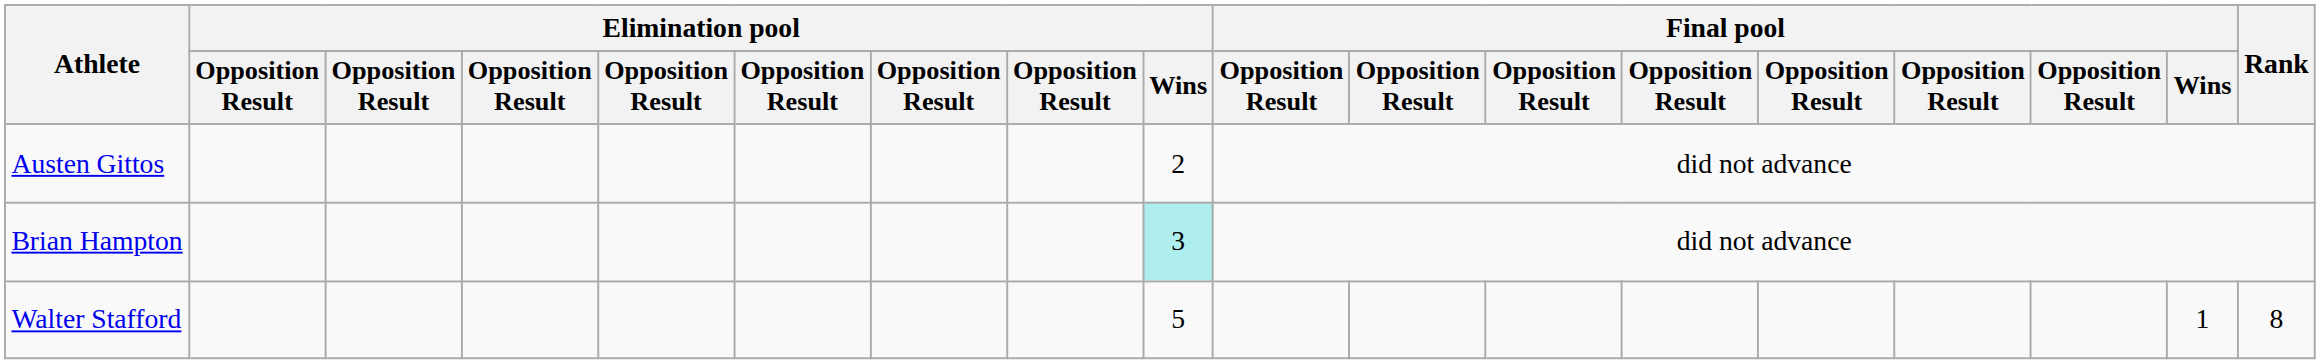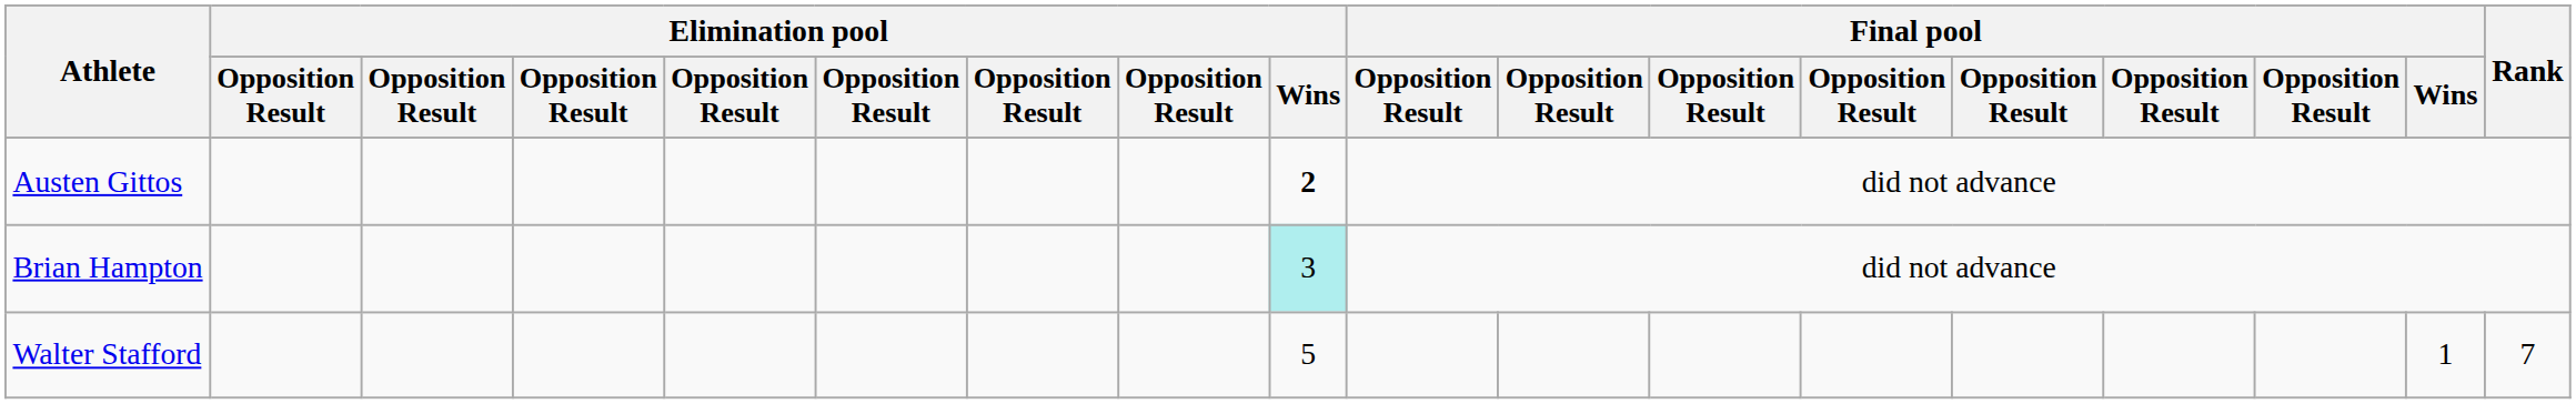 <table class=wikitable style="font-size:90%;text-align:center">
 <tr>
 <th rowspan="2">Athlete</th>
 <th colspan=8>Elimination pool</th>
 <th colspan=8>Final pool</th>
 <th rowspan=2>Rank</th>
 </tr>
 <tr style="font-size:95%">
 <th>Opposition<br>Result</th>
 <th>Opposition<br>Result</th>
 <th>Opposition<br>Result</th>
 <th>Opposition<br>Result</th>
 <th>Opposition<br>Result</th>
 <th>Opposition<br>Result</th>
 <th>Opposition<br>Result</th>
 <th>Wins</th>
 <th>Opposition<br>Result</th>
 <th>Opposition<br>Result</th>
 <th>Opposition<br>Result</th>
 <th>Opposition<br>Result</th>
 <th>Opposition<br>Result</th>
 <th>Opposition<br>Result</th>
 <th>Opposition<br>Result</th>
 <th>Wins</th>
 </tr>
 <tr>
 <td style="text-align:left;"><a href='#'>Austen Gittos</a></td>
 <td><br><strong> </strong></td>
 <td><br><strong> </strong></td>
 <td><br><strong> </strong></td>
 <td><br><strong> </strong></td>
 <td><br><strong> </strong></td>
 <td><br><strong> </strong></td>
 <td></td>
-<td>2</td>
+<td><strong>2</strong></td>
 <td colspan=9>did not advance</td>
 </tr>
 <tr>
 <td style="text-align:left;"><a href='#'>Brian Hampton</a></td>
 <td><br><strong> </strong></td>
 <td><br><strong> </strong></td>
 <td><br><strong> </strong></td>
 <td><br><strong> </strong></td>
 <td><br><strong> </strong></td>
 <td><br><strong> </strong></td>
 <td><br><strong> </strong></td>
 <td style="background: paleturquoise;">3</td>
 <td colspan=9>did not advance</td>
 </tr>
 <tr>
 <td style="text-align:left;"><a href='#'>Walter Stafford</a></td>
 <td><br><strong> </strong></td>
 <td><br><strong> </strong></td>
 <td><br><strong> </strong></td>
 <td><br><strong> </strong></td>
 <td><br><strong> </strong></td>
 <td><br><strong> </strong></td>
 <td><br><strong> </strong></td>
 <td>5</td>
 <td><br><strong> </strong></td>
 <td><br><strong> </strong></td>
 <td><br><strong> </strong></td>
 <td><br><strong> </strong></td>
 <td><br><strong> </strong></td>
 <td><br><strong> </strong></td>
 <td><br><strong> </strong></td>
 <td>1</td>
-<td>8</td>
+<td>7</td>
 </tr>
 </table>
